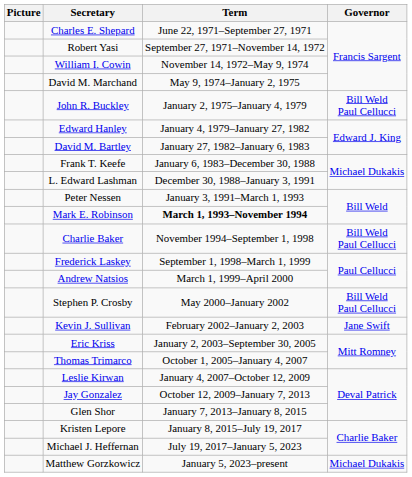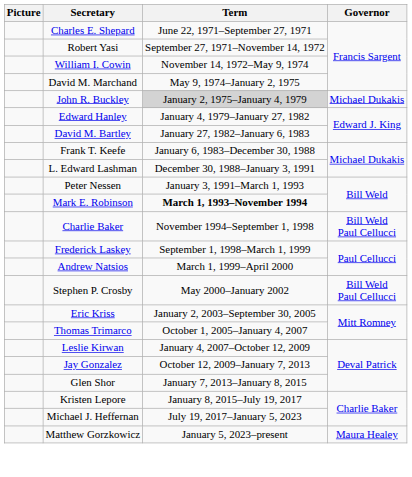 <table class=wikitable style="text-align:center">
 <tr>
 <th>Picture</th>
 <th>Secretary</th>
 <th>Term</th>
 <th>Governor</th>
 </tr>
 <tr>
 <td></td>
 <td><a href='#'>Charles E. Shepard</a></td>
 <td>June 22, 1971–September 27, 1971</td>
 <td rowspan=4><a href='#'>Francis Sargent</a></td>
 </tr>
 <tr>
 <td></td>
 <td>Robert Yasi</td>
 <td>September 27, 1971–November 14, 1972</td>
 </tr>
 <tr>
 <td></td>
 <td><a href='#'>William I. Cowin</a></td>
 <td>November 14, 1972–May 9, 1974</td>
 </tr>
 <tr>
 <td></td>
 <td>David M. Marchand</td>
 <td>May 9, 1974–January 2, 1975</td>
 </tr>
 <tr>
 <td></td>
 <td><a href='#'>John R. Buckley</a></td>
-<td>January 2, 1975–January 4, 1979</td>
-<td><a href='#'>Bill Weld</a><br><a href='#'>Paul Cellucci</a></td>
+<td style="background: lightgrey;">January 2, 1975–January 4, 1979</td>
+<td><a href='#'>Michael Dukakis</a></td>
 </tr>
 <tr>
 <td></td>
 <td><a href='#'>Edward Hanley</a></td>
 <td>January 4, 1979–January 27, 1982</td>
 <td rowspan=2><a href='#'>Edward J. King</a></td>
 </tr>
 <tr>
 <td></td>
 <td><a href='#'>David M. Bartley</a></td>
 <td>January 27, 1982–January 6, 1983</td>
 </tr>
 <tr>
 <td></td>
 <td>Frank T. Keefe</td>
 <td>January 6, 1983–December 30, 1988</td>
 <td rowspan=2><a href='#'>Michael Dukakis</a></td>
 </tr>
 <tr>
 <td></td>
 <td>L. Edward Lashman</td>
 <td>December 30, 1988–January 3, 1991</td>
 </tr>
 <tr>
 <td></td>
 <td>Peter Nessen</td>
 <td>January 3, 1991–March 1, 1993</td>
 <td rowspan=2><a href='#'>Bill Weld</a></td>
 </tr>
 <tr>
 <td></td>
 <td><a href='#'>Mark E. Robinson</a></td>
 <td><strong>March 1, 1993–November 1994</strong></td>
 </tr>
 <tr>
 <td></td>
 <td><a href='#'>Charlie Baker</a></td>
 <td>November 1994–September 1, 1998</td>
 <td><a href='#'>Bill Weld</a><br><a href='#'>Paul Cellucci</a></td>
 </tr>
 <tr>
 <td></td>
 <td><a href='#'>Frederick Laskey</a></td>
 <td>September 1, 1998–March 1, 1999</td>
 <td rowspan=2><a href='#'>Paul Cellucci</a></td>
 </tr>
 <tr>
 <td></td>
 <td><a href='#'>Andrew Natsios</a></td>
 <td>March 1, 1999–April 2000</td>
 </tr>
 <tr>
 <td></td>
 <td>Stephen P. Crosby</td>
 <td>May 2000–January 2002</td>
 <td><a href='#'>Bill Weld</a><br><a href='#'>Paul Cellucci</a></td>
 </tr>
 <tr>
 <td></td>
-<td><a href='#'>Kevin J. Sullivan</a></td>
-<td>February 2002–January 2, 2003</td>
-<td><a href='#'>Jane Swift</a></td>
-</tr>
-<tr>
-<td></td>
 <td><a href='#'>Eric Kriss</a></td>
 <td>January 2, 2003–September 30, 2005</td>
 <td rowspan=2><a href='#'>Mitt Romney</a></td>
 </tr>
 <tr>
 <td></td>
 <td><a href='#'>Thomas Trimarco</a></td>
 <td>October 1, 2005–January 4, 2007</td>
 </tr>
 <tr>
 <td></td>
 <td><a href='#'>Leslie Kirwan</a></td>
 <td>January 4, 2007–October 12, 2009</td>
 <td rowspan=3><a href='#'>Deval Patrick</a></td>
 </tr>
 <tr>
 <td></td>
 <td><a href='#'>Jay Gonzalez</a></td>
 <td>October 12, 2009–January 7, 2013</td>
 </tr>
 <tr>
 <td></td>
 <td>Glen Shor</td>
 <td>January 7, 2013–January 8, 2015</td>
 </tr>
 <tr>
 <td></td>
 <td>Kristen Lepore</td>
 <td>January 8, 2015–July 19, 2017</td>
 <td rowspan=2><a href='#'>Charlie Baker</a></td>
 </tr>
 <tr>
 <td></td>
 <td>Michael J. Heffernan</td>
 <td>July 19, 2017–January 5, 2023</td>
 </tr>
 <tr>
 <td></td>
 <td>Matthew Gorzkowicz</td>
 <td>January 5, 2023–present</td>
-<td><a href='#'>Michael Dukakis</a></td>
+<td><a href='#'>Maura Healey</a></td>
 </tr>
 </table>
